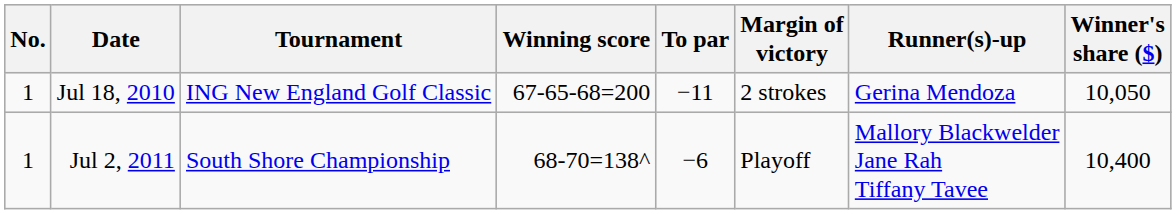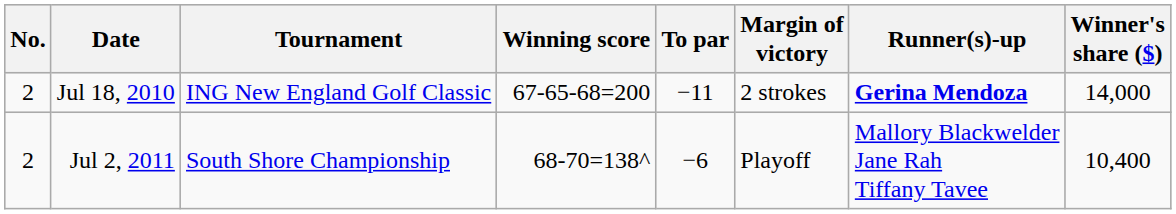 <table class="wikitable" style="font-size:95%;">
 <tr>
 <th>No.</th>
 <th>Date</th>
 <th>Tournament</th>
 <th>Winning score</th>
 <th>To par</th>
 <th>Margin of<br>victory</th>
 <th>Runner(s)-up</th>
 <th>Winner's<br>share (<a href='#'>$</a>)</th>
 </tr>
 <tr>
-<td align=center>1</td>
+<td align=center>2</td>
 <td align=right>Jul 18, <a href='#'>2010</a></td>
 <td><a href='#'>ING New England Golf Classic</a></td>
 <td align=right>67-65-68=200</td>
 <td align=center>−11</td>
 <td>2 strokes</td>
-<td> <a href='#'>Gerina Mendoza</a></td>
-<td align=center>10,050</td>
+<td><strong> <a href='#'>Gerina Mendoza</a></strong></td>
+<td align=center>14,000</td>
 </tr>
 <tr>
-<td align=center>1</td>
+<td align=center>2</td>
 <td align=right>Jul 2, <a href='#'>2011</a></td>
 <td><a href='#'>South Shore Championship</a></td>
 <td align=right>68-70=138^</td>
 <td align=center>−6</td>
 <td>Playoff</td>
 <td> <a href='#'>Mallory Blackwelder</a><br> <a href='#'>Jane Rah</a><br> <a href='#'>Tiffany Tavee</a></td>
 <td align=center>10,400</td>
 </tr>
 </table>
